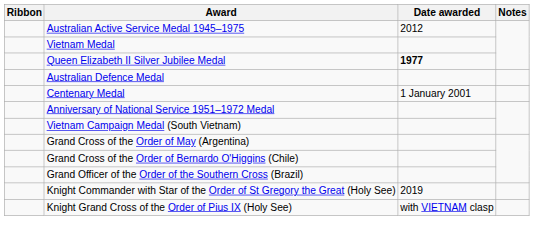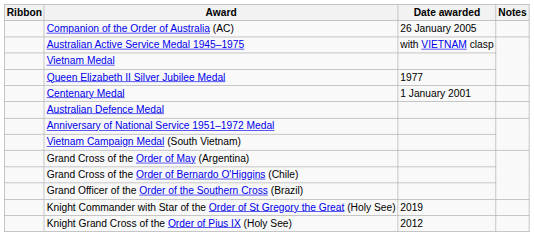 <table class="wikitable">
 <tr>
 <th>Ribbon</th>
 <th>Award</th>
 <th>Date awarded</th>
 <th>Notes</th>
 </tr>
 <tr>
 <td></td>
+<td><a href='#'>Companion of the Order of Australia</a> (AC)</td>
+<td>26 January 2005</td>
+<td></td>
+</tr>
+<tr>
+<td></td>
 <td><a href='#'>Australian Active Service Medal 1945–1975</a></td>
-<td>2012</td>
+<td>with <a href='#'>VIETNAM</a> clasp</td>
 <td rowspan=3></td>
 </tr>
 <tr>
 <td></td>
 <td><a href='#'>Vietnam Medal</a></td>
 <td></td>
 </tr>
 <tr>
 <td></td>
 <td><a href='#'>Queen Elizabeth II Silver Jubilee Medal</a></td>
-<td><strong>1977</strong></td>
+<td>1977</td>
+</tr>
+<tr>
+<td></td>
+<td><a href='#'>Centenary Medal</a></td>
+<td>1 January 2001</td>
+<td></td>
 </tr>
 <tr>
 <td></td>
 <td><a href='#'>Australian Defence Medal</a></td>
 <td></td>
-<td></td>
-</tr>
-<tr>
-<td></td>
-<td><a href='#'>Centenary Medal</a></td>
-<td>1 January 2001</td>
 <td></td>
 </tr>
 <tr>
 <td></td>
 <td><a href='#'>Anniversary of National Service 1951–1972 Medal</a></td>
 <td></td>
 <td rowspan=2></td>
 </tr>
 <tr>
 <td></td>
 <td><a href='#'>Vietnam Campaign Medal</a> (South Vietnam)</td>
 <td></td>
 </tr>
 <tr>
 <td></td>
 <td>Grand Cross of the <a href='#'>Order of May</a> (Argentina)</td>
 <td></td>
 <td rowspan=3></td>
 </tr>
 <tr>
 <td></td>
 <td>Grand Cross of the <a href='#'>Order of Bernardo O'Higgins</a> (Chile)</td>
 <td></td>
 </tr>
 <tr>
 <td></td>
 <td>Grand Officer of the <a href='#'>Order of the Southern Cross</a> (Brazil)</td>
 <td></td>
 </tr>
 <tr>
 <td></td>
 <td>Knight Commander with Star of the <a href='#'>Order of St Gregory the Great</a> (Holy See)</td>
 <td>2019</td>
 <td></td>
 </tr>
 <tr>
 <td></td>
 <td>Knight Grand Cross of the <a href='#'>Order of Pius IX</a> (Holy See)</td>
-<td>with <a href='#'>VIETNAM</a> clasp</td>
+<td>2012</td>
 <td></td>
 </tr>
 </table>
